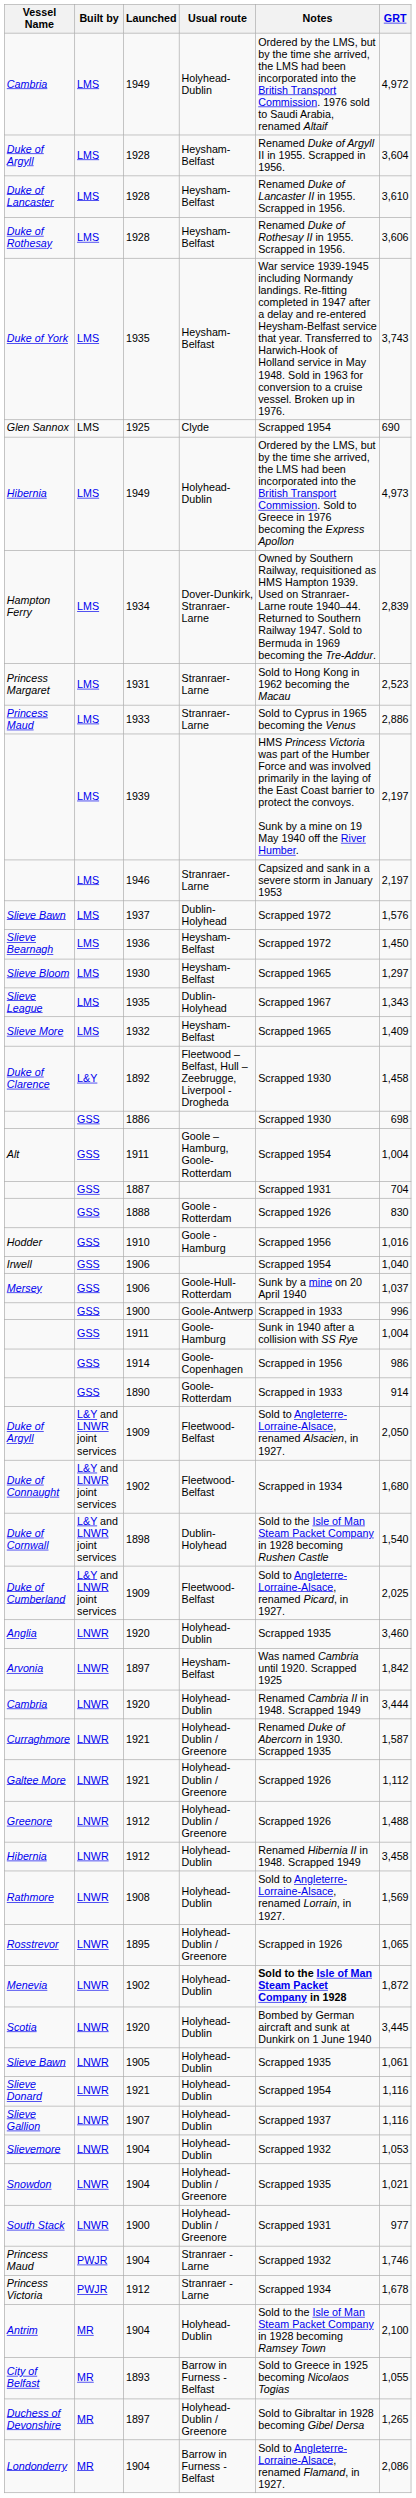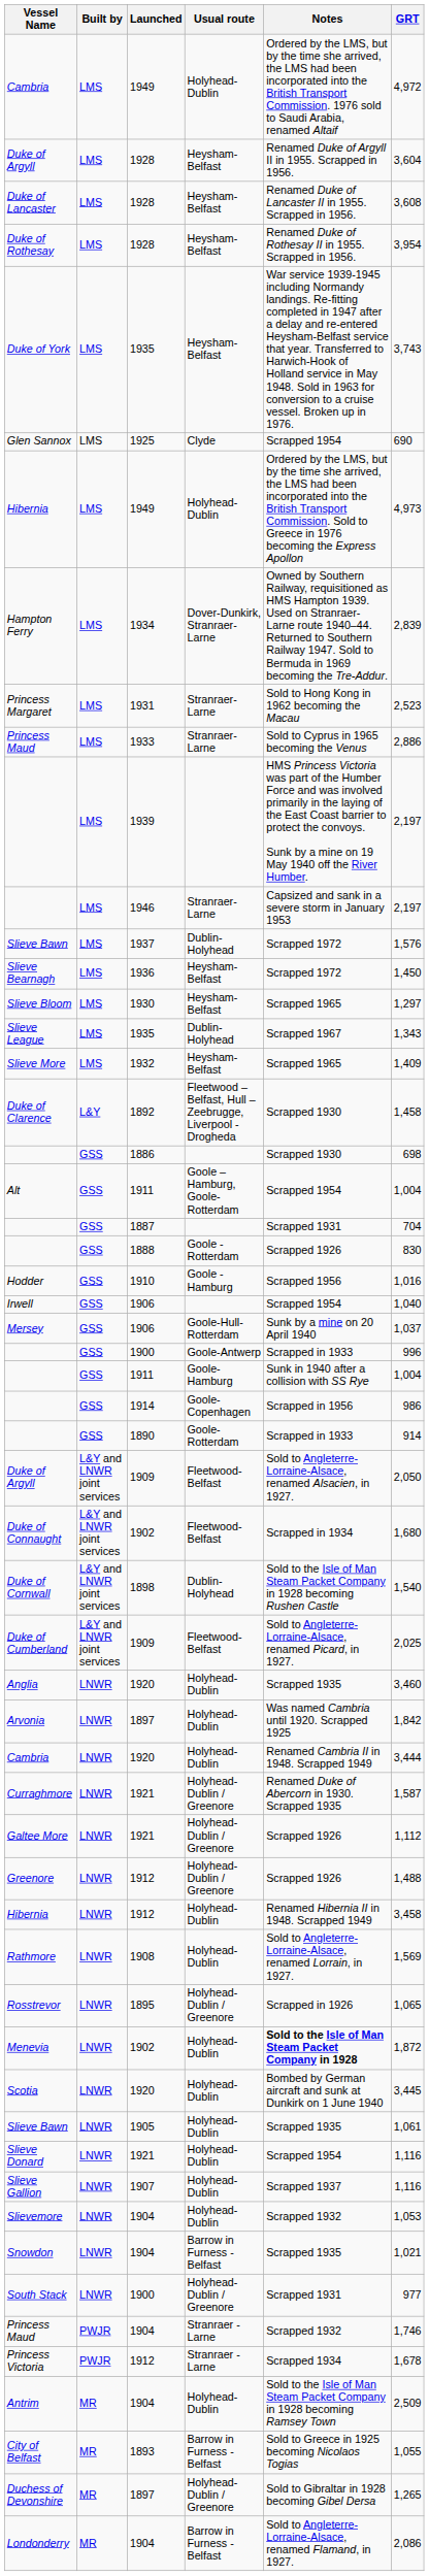 <table class="sortable wikitable">
 <tr>
 <th>Vessel Name</th>
 <th>Built by</th>
 <th>Launched</th>
 <th>Usual route</th>
 <th>Notes</th>
 <th><a href='#'>GRT</a></th>
 </tr>
 <tr>
 <td><em><a href='#'>Cambria</a></em></td>
 <td><a href='#'>LMS</a></td>
 <td>1949</td>
 <td>Holyhead-Dublin</td>
 <td>Ordered by the LMS, but by the time she arrived, the LMS had been incorporated into the <a href='#'>British Transport Commission</a>. 1976 sold to Saudi Arabia, renamed <em>Altaif</em></td>
 <td align="right">4,972</td>
 </tr>
 <tr>
 <td><em><a href='#'>Duke of Argyll</a></em></td>
 <td><a href='#'>LMS</a></td>
 <td>1928</td>
 <td>Heysham-Belfast</td>
 <td>Renamed <em>Duke of Argyll</em> II in 1955. Scrapped in 1956.</td>
 <td align="right">3,604</td>
 </tr>
 <tr>
 <td><em><a href='#'>Duke of Lancaster</a></em></td>
 <td><a href='#'>LMS</a></td>
 <td>1928</td>
 <td>Heysham-Belfast</td>
 <td>Renamed <em>Duke of Lancaster II</em> in 1955. Scrapped in 1956.</td>
-<td align="right">3,610</td>
+<td align="right">3,608</td>
 </tr>
 <tr>
 <td><em><a href='#'>Duke of Rothesay</a></em></td>
 <td><a href='#'>LMS</a></td>
 <td>1928</td>
 <td>Heysham-Belfast</td>
 <td>Renamed <em>Duke of Rothesay II</em> in 1955. Scrapped in 1956.</td>
-<td align="right">3,606</td>
+<td align="right">3,954</td>
 </tr>
 <tr>
 <td><em><a href='#'>Duke of York</a></em></td>
 <td><a href='#'>LMS</a></td>
 <td>1935</td>
 <td>Heysham-Belfast</td>
 <td>War service 1939-1945 including Normandy landings. Re-fitting completed in 1947 after a delay and re-entered Heysham-Belfast service that year. Transferred to Harwich-Hook of Holland service in May 1948. Sold in 1963 for conversion to a cruise vessel. Broken up in 1976.</td>
 <td align="right">3,743</td>
 </tr>
 <tr>
 <td><em>Glen Sannox</em></td>
 <td>LMS</td>
 <td>1925</td>
 <td>Clyde</td>
 <td>Scrapped 1954</td>
 <td>690</td>
 </tr>
 <tr>
 <td><em><a href='#'>Hibernia</a></em></td>
 <td><a href='#'>LMS</a></td>
 <td>1949</td>
 <td>Holyhead-Dublin</td>
 <td>Ordered by the LMS, but by the time she arrived, the LMS had been incorporated into the <a href='#'>British Transport Commission</a>. Sold to Greece in 1976 becoming the <em>Express Apollon</em></td>
 <td align="right">4,973</td>
 </tr>
 <tr>
 <td><em>Hampton Ferry</em></td>
 <td><a href='#'>LMS</a></td>
 <td>1934</td>
 <td>Dover-Dunkirk, Stranraer-Larne</td>
 <td>Owned by Southern Railway, requisitioned as HMS Hampton 1939. Used on Stranraer-Larne route 1940–44.  Returned to Southern Railway 1947.  Sold to Bermuda in 1969 becoming the <em>Tre-Addur</em>.</td>
 <td align="right">2,839</td>
 </tr>
 <tr>
 <td><em>Princess Margaret</em></td>
 <td><a href='#'>LMS</a></td>
 <td>1931</td>
 <td>Stranraer-Larne</td>
 <td>Sold to Hong Kong in 1962 becoming the <em>Macau</em></td>
 <td align="right">2,523</td>
 </tr>
 <tr>
 <td><em><a href='#'>Princess Maud</a></em></td>
 <td><a href='#'>LMS</a></td>
 <td>1933</td>
 <td>Stranraer-Larne</td>
 <td>Sold to Cyprus in 1965 becoming the <em>Venus</em></td>
 <td align="right">2,886</td>
 </tr>
 <tr>
 <td></td>
 <td><a href='#'>LMS</a></td>
 <td>1939</td>
 <td></td>
 <td>HMS <em>Princess Victoria</em> was part of the Humber Force and was involved primarily in the laying of the East Coast barrier to protect the convoys.<br><br>Sunk by a mine on 19 May 1940 off the <a href='#'>River Humber</a>.</td>
 <td align="right">2,197</td>
 </tr>
 <tr>
 <td></td>
 <td><a href='#'>LMS</a></td>
 <td>1946</td>
 <td>Stranraer-Larne</td>
 <td>Capsized and sank in a severe storm in January 1953</td>
 <td align="right">2,197</td>
 </tr>
 <tr>
 <td><em><a href='#'>Slieve Bawn</a></em></td>
 <td><a href='#'>LMS</a></td>
 <td>1937</td>
 <td>Dublin-Holyhead</td>
 <td>Scrapped 1972</td>
 <td align="right">1,576</td>
 </tr>
 <tr>
 <td><em><a href='#'>Slieve Bearnagh</a></em></td>
 <td><a href='#'>LMS</a></td>
 <td>1936</td>
 <td>Heysham-Belfast</td>
 <td>Scrapped 1972</td>
 <td align="right">1,450</td>
 </tr>
 <tr>
 <td><em><a href='#'>Slieve Bloom</a></em></td>
 <td><a href='#'>LMS</a></td>
 <td>1930</td>
 <td>Heysham-Belfast</td>
 <td>Scrapped 1965</td>
 <td align="right">1,297</td>
 </tr>
 <tr>
 <td><em><a href='#'>Slieve League</a></em></td>
 <td><a href='#'>LMS</a></td>
 <td>1935</td>
 <td>Dublin-Holyhead</td>
 <td>Scrapped 1967</td>
 <td align="right">1,343</td>
 </tr>
 <tr>
 <td><em><a href='#'>Slieve More</a></em></td>
 <td><a href='#'>LMS</a></td>
 <td>1932</td>
 <td>Heysham-Belfast</td>
 <td>Scrapped 1965</td>
 <td align="right">1,409</td>
 </tr>
 <tr>
 <td><em><a href='#'>Duke of Clarence</a></em></td>
 <td><a href='#'>L&Y</a></td>
 <td>1892</td>
 <td>Fleetwood – Belfast, Hull – Zeebrugge, Liverpool - Drogheda</td>
 <td>Scrapped 1930</td>
 <td align="right">1,458</td>
 </tr>
 <tr>
 <td></td>
 <td><a href='#'>GSS</a></td>
 <td>1886</td>
 <td></td>
 <td>Scrapped 1930</td>
 <td align="right">698</td>
 </tr>
 <tr>
 <td><em>Alt</em></td>
 <td><a href='#'>GSS</a></td>
 <td>1911</td>
 <td>Goole – Hamburg, Goole-Rotterdam</td>
 <td>Scrapped 1954</td>
 <td align="right">1,004</td>
 </tr>
 <tr>
 <td></td>
 <td><a href='#'>GSS</a></td>
 <td>1887</td>
 <td></td>
 <td>Scrapped 1931</td>
 <td align="right">704</td>
 </tr>
 <tr>
 <td></td>
 <td><a href='#'>GSS</a></td>
 <td>1888</td>
 <td>Goole - Rotterdam</td>
 <td>Scrapped 1926</td>
 <td align="right">830</td>
 </tr>
 <tr>
 <td><em>Hodder</em></td>
 <td><a href='#'>GSS</a></td>
 <td>1910</td>
 <td>Goole - Hamburg</td>
 <td>Scrapped 1956</td>
 <td align="right">1,016</td>
 </tr>
 <tr>
 <td><em>Irwell</em></td>
 <td><a href='#'>GSS</a></td>
 <td>1906</td>
 <td></td>
 <td>Scrapped 1954</td>
 <td align="right">1,040</td>
 </tr>
 <tr>
 <td><em><a href='#'>Mersey</a></em></td>
 <td><a href='#'>GSS</a></td>
 <td>1906</td>
 <td>Goole-Hull-Rotterdam</td>
 <td>Sunk by a <a href='#'>mine</a> on 20 April 1940</td>
 <td align="right">1,037</td>
 </tr>
 <tr>
 <td></td>
 <td><a href='#'>GSS</a></td>
 <td>1900</td>
 <td>Goole-Antwerp</td>
 <td>Scrapped in 1933</td>
 <td align="right">996</td>
 </tr>
 <tr>
 <td></td>
 <td><a href='#'>GSS</a></td>
 <td>1911</td>
 <td>Goole-Hamburg</td>
 <td>Sunk in 1940 after a collision with <em>SS Rye</em></td>
 <td align="right">1,004</td>
 </tr>
 <tr>
 <td></td>
 <td><a href='#'>GSS</a></td>
 <td>1914</td>
 <td>Goole-Copenhagen</td>
 <td>Scrapped in 1956</td>
 <td align="right">986</td>
 </tr>
 <tr>
 <td></td>
 <td><a href='#'>GSS</a></td>
 <td>1890</td>
 <td>Goole-Rotterdam</td>
 <td>Scrapped in 1933</td>
 <td align="right">914</td>
 </tr>
 <tr>
 <td><em><a href='#'>Duke of Argyll</a></em></td>
 <td><a href='#'>L&Y</a> and <a href='#'>LNWR</a> joint services</td>
 <td>1909</td>
 <td>Fleetwood-Belfast</td>
 <td>Sold to <a href='#'>Angleterre-Lorraine-Alsace</a>, renamed <em>Alsacien</em>, in 1927.</td>
 <td align="right">2,050</td>
 </tr>
 <tr>
 <td><em><a href='#'>Duke of Connaught</a></em></td>
 <td><a href='#'>L&Y</a> and <a href='#'>LNWR</a> joint services</td>
 <td>1902</td>
 <td>Fleetwood-Belfast</td>
 <td>Scrapped in 1934</td>
 <td align="right">1,680</td>
 </tr>
 <tr>
 <td><em><a href='#'>Duke of Cornwall</a></em></td>
 <td><a href='#'>L&Y</a> and <a href='#'>LNWR</a> joint services</td>
 <td>1898</td>
 <td>Dublin-Holyhead</td>
 <td>Sold to the <a href='#'>Isle of Man Steam Packet Company</a> in 1928 becoming <em>Rushen Castle</em></td>
 <td align="right">1,540</td>
 </tr>
 <tr>
 <td><em><a href='#'>Duke of Cumberland</a></em></td>
 <td><a href='#'>L&Y</a> and <a href='#'>LNWR</a> joint services</td>
 <td>1909</td>
 <td>Fleetwood-Belfast</td>
 <td>Sold to <a href='#'>Angleterre-Lorraine-Alsace</a>, renamed <em>Picard</em>, in 1927.</td>
 <td align="right">2,025</td>
 </tr>
 <tr>
 <td><em><a href='#'>Anglia</a></em></td>
 <td><a href='#'>LNWR</a></td>
 <td>1920</td>
 <td>Holyhead-Dublin</td>
 <td>Scrapped 1935</td>
 <td align="right">3,460</td>
 </tr>
 <tr>
 <td><em><a href='#'>Arvonia</a></em></td>
 <td><a href='#'>LNWR</a></td>
 <td>1897</td>
-<td>Heysham-Belfast</td>
+<td>Holyhead-Dublin</td>
 <td>Was named <em>Cambria</em> until 1920. Scrapped 1925</td>
 <td align="right">1,842</td>
 </tr>
 <tr>
 <td><em><a href='#'>Cambria</a></em></td>
 <td><a href='#'>LNWR</a></td>
 <td>1920</td>
 <td>Holyhead-Dublin</td>
 <td>Renamed <em>Cambria II</em> in 1948. Scrapped 1949</td>
 <td align="right">3,444</td>
 </tr>
 <tr>
 <td><em><a href='#'>Curraghmore</a></em></td>
 <td><a href='#'>LNWR</a></td>
 <td>1921</td>
 <td>Holyhead-Dublin / Greenore</td>
 <td>Renamed <em>Duke of Abercorn</em> in 1930. Scrapped 1935</td>
 <td align="right">1,587</td>
 </tr>
 <tr>
 <td><em><a href='#'>Galtee More</a></em></td>
 <td><a href='#'>LNWR</a></td>
 <td>1921</td>
 <td>Holyhead-Dublin / Greenore</td>
 <td>Scrapped 1926</td>
 <td align="right">1,112</td>
 </tr>
 <tr>
 <td><em><a href='#'>Greenore</a></em></td>
 <td><a href='#'>LNWR</a></td>
 <td>1912</td>
 <td>Holyhead-Dublin / Greenore</td>
 <td>Scrapped 1926</td>
 <td align="right">1,488</td>
 </tr>
 <tr>
 <td><em><a href='#'>Hibernia</a></em></td>
 <td><a href='#'>LNWR</a></td>
 <td>1912</td>
 <td>Holyhead-Dublin</td>
 <td>Renamed <em>Hibernia II</em> in 1948. Scrapped 1949</td>
 <td align="right">3,458</td>
 </tr>
 <tr>
 <td><em><a href='#'>Rathmore</a></em></td>
 <td><a href='#'>LNWR</a></td>
 <td>1908</td>
 <td>Holyhead-Dublin</td>
 <td>Sold to <a href='#'>Angleterre-Lorraine-Alsace</a>, renamed <em>Lorrain</em>, in 1927.</td>
 <td align="right">1,569</td>
 </tr>
 <tr>
 <td><em><a href='#'>Rosstrevor</a></em></td>
 <td><a href='#'>LNWR</a></td>
 <td>1895</td>
 <td>Holyhead-Dublin / Greenore</td>
 <td>Scrapped in 1926</td>
 <td align="right">1,065</td>
 </tr>
 <tr>
 <td><em><a href='#'>Menevia</a></em></td>
 <td><a href='#'>LNWR</a></td>
 <td>1902</td>
 <td>Holyhead-Dublin</td>
 <td><strong>Sold to the <a href='#'>Isle of Man Steam Packet Company</a> in 1928</strong></td>
 <td align="right">1,872</td>
 </tr>
 <tr>
 <td><em><a href='#'>Scotia</a></em></td>
 <td><a href='#'>LNWR</a></td>
 <td>1920</td>
 <td>Holyhead-Dublin</td>
 <td>Bombed by German aircraft and sunk at Dunkirk on 1 June 1940</td>
 <td align="right">3,445</td>
 </tr>
 <tr>
 <td><em><a href='#'>Slieve Bawn</a></em></td>
 <td><a href='#'>LNWR</a></td>
 <td>1905</td>
 <td>Holyhead-Dublin</td>
 <td>Scrapped 1935</td>
 <td align="right">1,061</td>
 </tr>
 <tr>
 <td><em><a href='#'>Slieve Donard</a></em></td>
 <td><a href='#'>LNWR</a></td>
 <td>1921</td>
 <td>Holyhead-Dublin</td>
 <td>Scrapped 1954</td>
 <td align="right">1,116</td>
 </tr>
 <tr>
 <td><em><a href='#'>Slieve Gallion</a></em></td>
 <td><a href='#'>LNWR</a></td>
 <td>1907</td>
 <td>Holyhead-Dublin</td>
 <td>Scrapped 1937</td>
 <td align="right">1,116</td>
 </tr>
 <tr>
 <td><em><a href='#'>Slievemore</a></em></td>
 <td><a href='#'>LNWR</a></td>
 <td>1904</td>
 <td>Holyhead-Dublin</td>
 <td>Scrapped 1932</td>
 <td align="right">1,053</td>
 </tr>
 <tr>
 <td><em><a href='#'>Snowdon</a></em></td>
 <td><a href='#'>LNWR</a></td>
 <td>1904</td>
-<td>Holyhead-Dublin / Greenore</td>
+<td>Barrow in Furness - Belfast</td>
 <td>Scrapped 1935</td>
 <td align="right">1,021</td>
 </tr>
 <tr>
 <td><em><a href='#'>South Stack</a></em></td>
 <td><a href='#'>LNWR</a></td>
 <td>1900</td>
 <td>Holyhead-Dublin / Greenore</td>
 <td>Scrapped 1931</td>
 <td align="right">977</td>
 </tr>
 <tr>
 <td><em>Princess Maud</em></td>
 <td><a href='#'>PWJR</a></td>
 <td>1904</td>
 <td>Stranraer - Larne</td>
 <td>Scrapped 1932</td>
 <td align="right">1,746</td>
 </tr>
 <tr>
 <td><em>Princess Victoria</em></td>
 <td><a href='#'>PWJR</a></td>
 <td>1912</td>
 <td>Stranraer - Larne</td>
 <td>Scrapped 1934</td>
 <td align="right">1,678</td>
 </tr>
 <tr>
 <td><a href='#'><em>Antrim</em></a></td>
 <td><a href='#'>MR</a></td>
 <td>1904</td>
 <td>Holyhead-Dublin</td>
 <td>Sold to the <a href='#'>Isle of Man Steam Packet Company</a> in 1928 becoming <em>Ramsey Town</em></td>
-<td align="right">2,100</td>
+<td align="right">2,509</td>
 </tr>
 <tr>
 <td><a href='#'><em>City of Belfast</em></a></td>
 <td><a href='#'>MR</a></td>
 <td>1893</td>
 <td>Barrow in Furness - Belfast</td>
 <td>Sold to Greece in 1925 becoming <em>Nicolaos Togias</em></td>
 <td align="right">1,055</td>
 </tr>
 <tr>
 <td><a href='#'><em>Duchess of Devonshire</em></a></td>
 <td><a href='#'>MR</a></td>
 <td>1897</td>
 <td>Holyhead-Dublin / Greenore</td>
 <td>Sold to Gibraltar in 1928 becoming <em>Gibel Dersa</em></td>
 <td align="right">1,265</td>
 </tr>
 <tr>
 <td><a href='#'><em>Londonderry</em></a></td>
 <td><a href='#'>MR</a></td>
 <td>1904</td>
 <td>Barrow in Furness - Belfast</td>
 <td>Sold to <a href='#'>Angleterre-Lorraine-Alsace</a>, renamed <em>Flamand</em>, in 1927.</td>
 <td align="right">2,086</td>
 </tr>
 </table>
